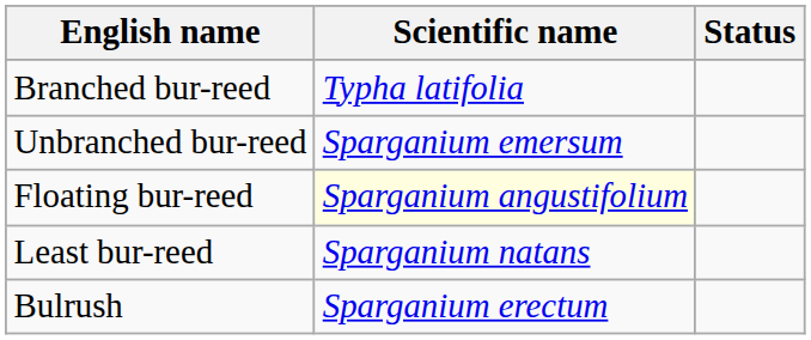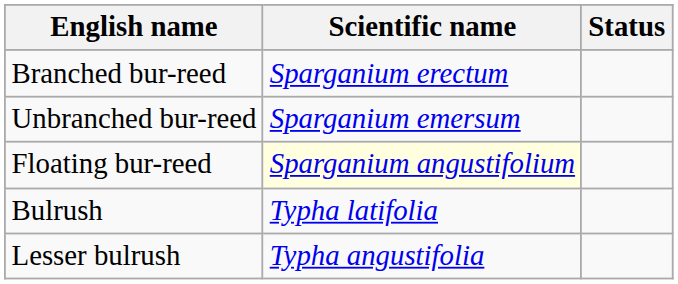 <table class="wikitable" |>
 <tr>
 <th>English name</th>
 <th>Scientific name</th>
 <th>Status</th>
 </tr>
 <tr>
 <td>Branched bur-reed</td>
-<td><em><a href='#'>Typha latifolia</a></em></td>
+<td><em><a href='#'>Sparganium erectum</a></em></td>
 <td></td>
 </tr>
 <tr>
 <td>Unbranched bur-reed</td>
 <td><em><a href='#'>Sparganium emersum</a></em></td>
 <td></td>
 </tr>
 <tr>
 <td>Floating bur-reed</td>
 <td style="background: lightyellow;"><em><a href='#'>Sparganium angustifolium</a></em></td>
 <td></td>
 </tr>
 <tr>
-<td>Least bur-reed</td>
-<td><em><a href='#'>Sparganium natans</a></em></td>
+<td>Bulrush</td>
+<td><em><a href='#'>Typha latifolia</a></em></td>
 <td></td>
 </tr>
 <tr>
-<td>Bulrush</td>
-<td><em><a href='#'>Sparganium erectum</a></em></td>
+<td>Lesser bulrush</td>
+<td><em><a href='#'>Typha angustifolia</a></em></td>
 <td></td>
 </tr>
 </table>
